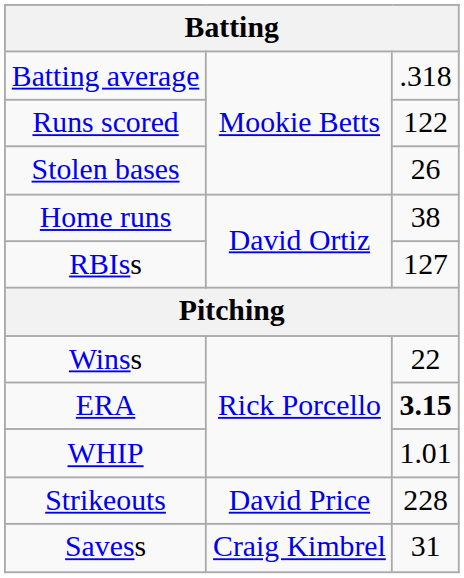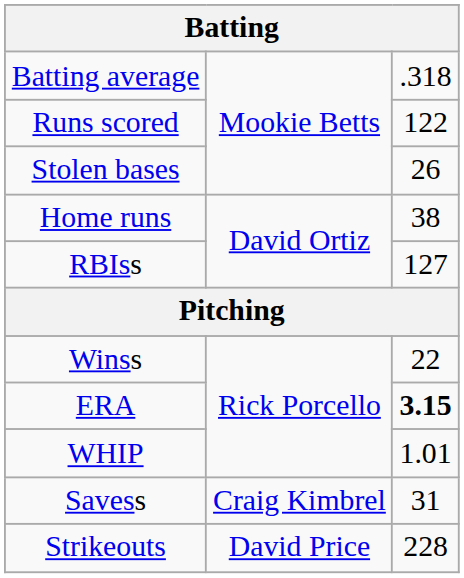 <table class="wikitable" style="text-align:center; font-size: 100%;">
 <tr>
 <th colspan=3>Batting</th>
 </tr>
 <tr>
 <td><a href='#'>Batting average</a></td>
 <td rowspan=3><a href='#'>Mookie Betts</a></td>
 <td>.318</td>
 </tr>
 <tr>
 <td><a href='#'>Runs scored</a></td>
 <td>122</td>
 </tr>
 <tr>
 <td><a href='#'>Stolen bases</a></td>
 <td>26</td>
 </tr>
 <tr>
 <td><a href='#'>Home runs</a></td>
 <td rowspan=2><a href='#'>David Ortiz</a></td>
 <td>38</td>
 </tr>
 <tr>
 <td><a href='#'>RBIs</a>s</td>
 <td>127</td>
 </tr>
 <tr>
 <th colspan=3>Pitching</th>
 </tr>
 <tr>
 <td><a href='#'>Wins</a>s</td>
 <td rowspan=3><a href='#'>Rick Porcello</a></td>
 <td>22</td>
 </tr>
 <tr>
 <td><a href='#'>ERA</a></td>
 <td><strong>3.15</strong></td>
 </tr>
 <tr>
 <td><a href='#'>WHIP</a></td>
 <td>1.01</td>
 </tr>
 <tr>
+<td><a href='#'>Saves</a>s</td>
+<td><a href='#'>Craig Kimbrel</a></td>
+<td>31</td>
+</tr>
+<tr>
 <td><a href='#'>Strikeouts</a></td>
 <td><a href='#'>David Price</a></td>
 <td>228</td>
 </tr>
-<tr>
-<td><a href='#'>Saves</a>s</td>
-<td><a href='#'>Craig Kimbrel</a></td>
-<td>31</td>
-</tr>
 </table>
